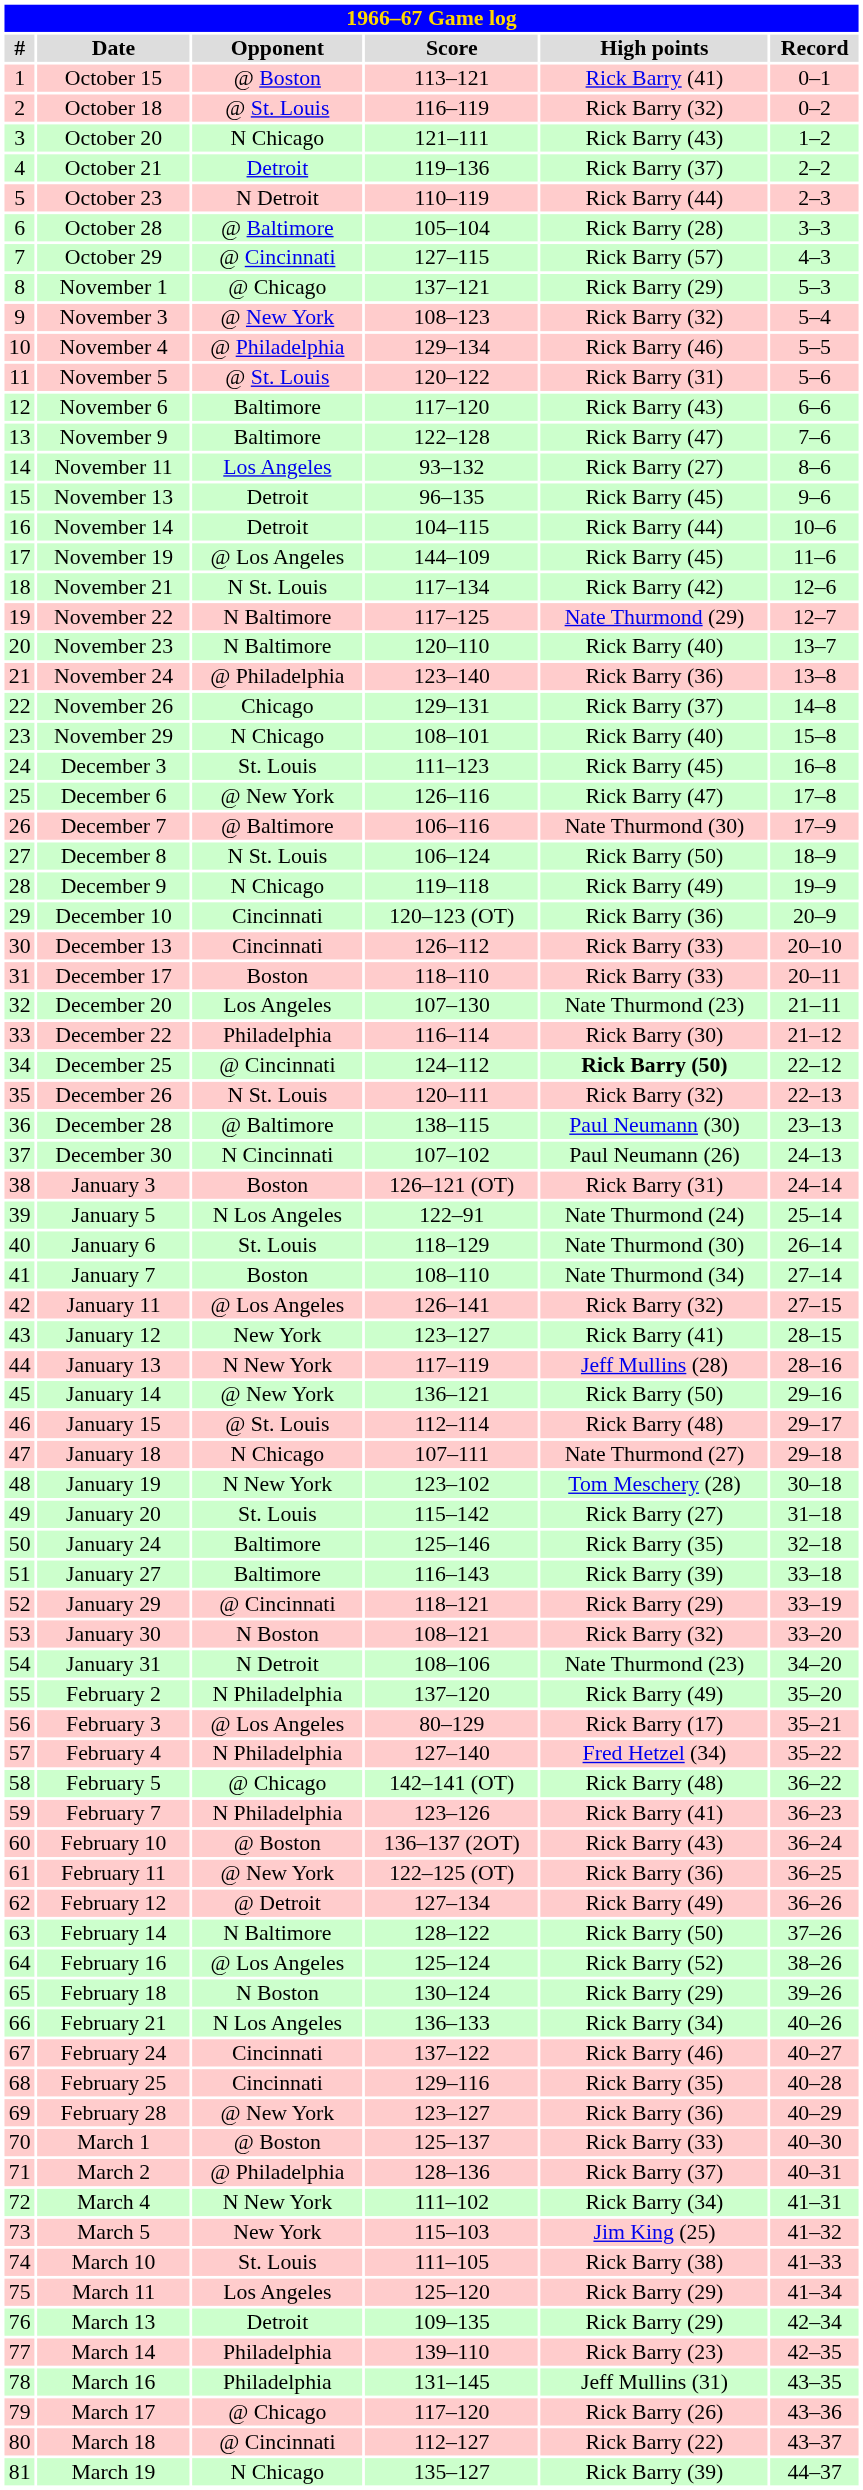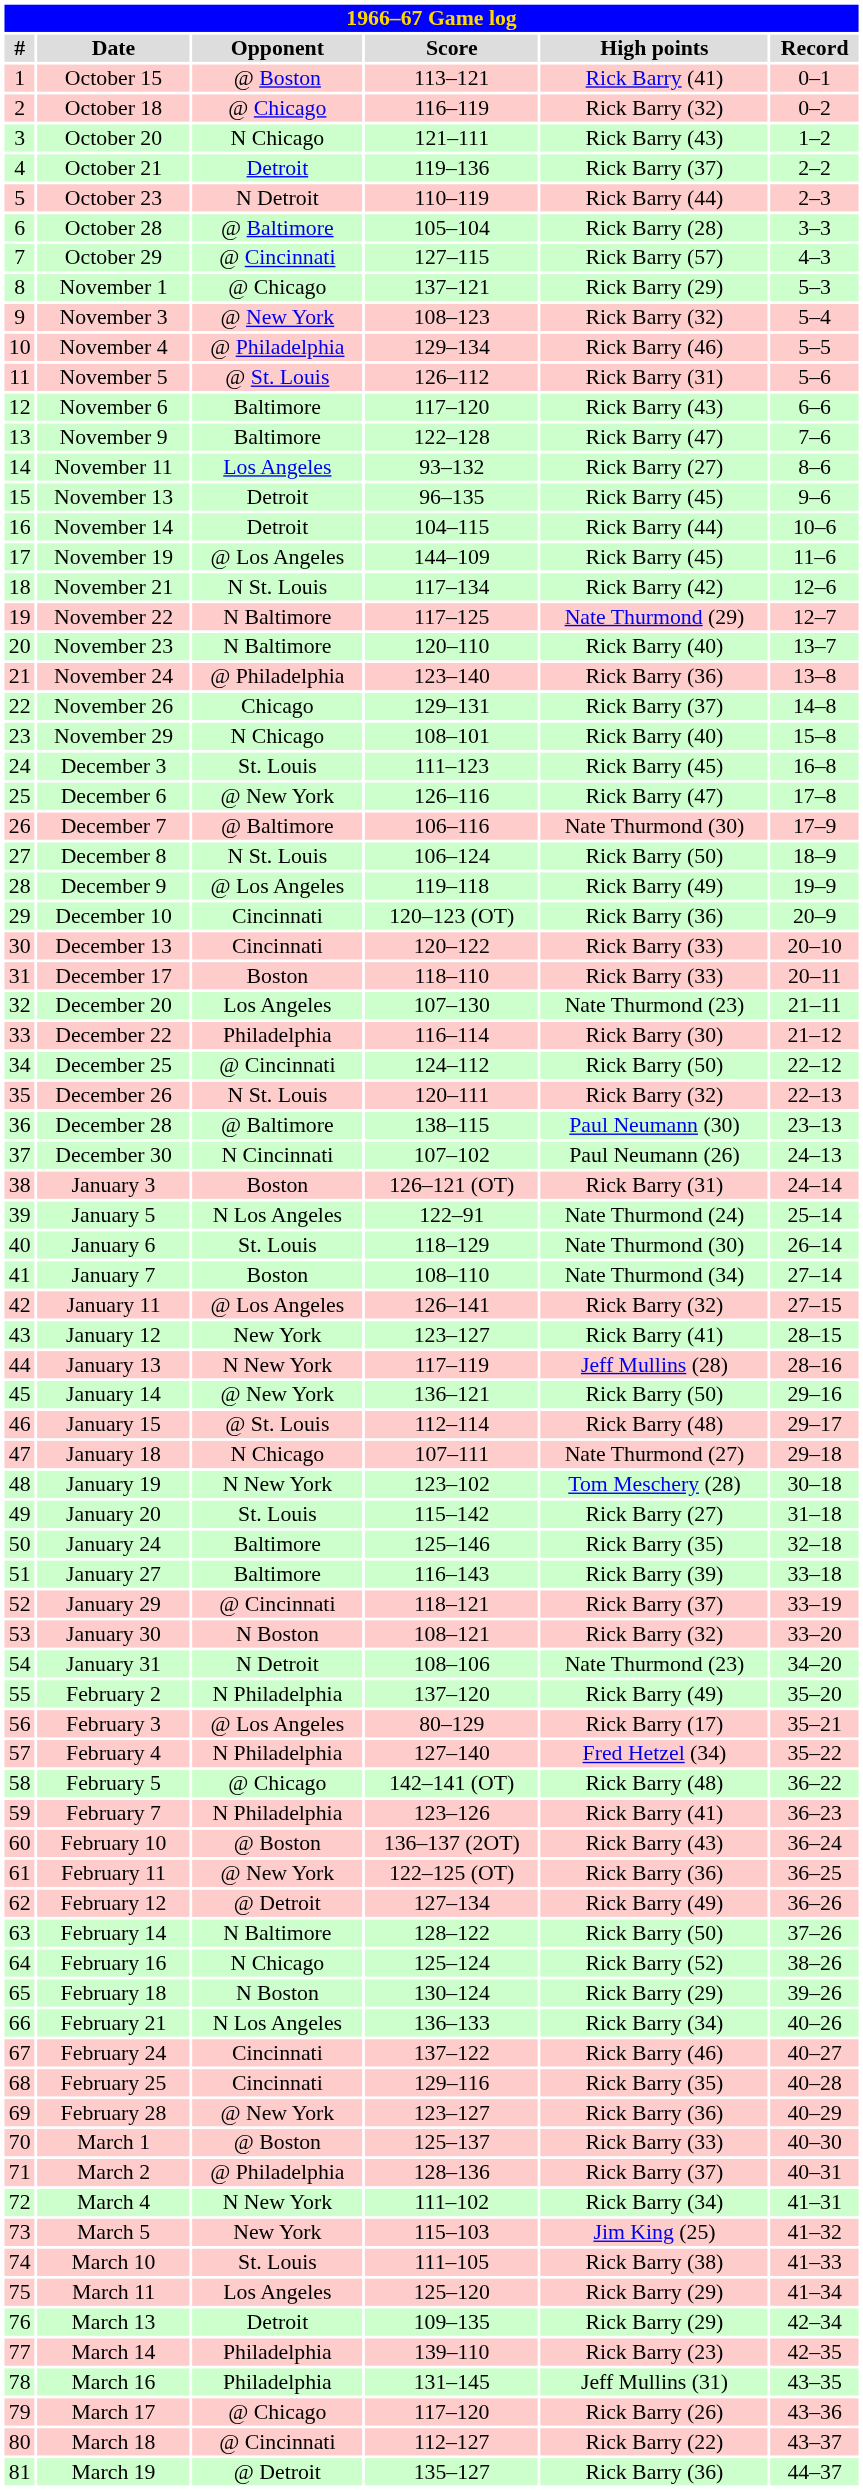 <table class="toccolours collapsible" width=50% style="clear:both; margin:1.5em auto; text-align:center">
 <tr>
 <th colspan=11 style="background:#0000FF; color:#FFD700;">1966–67 Game log</th>
 </tr>
 <tr align="center" bgcolor="#dddddd">
 <td><strong>#</strong></td>
 <td><strong>Date</strong></td>
 <td><strong>Opponent</strong></td>
 <td><strong>Score</strong></td>
 <td><strong>High points</strong></td>
 <td><strong>Record</strong></td>
 </tr>
 <tr align="center" bgcolor="#ffcccc">
 <td>1</td>
 <td>October 15</td>
 <td>@ <a href='#'>Boston</a></td>
 <td>113–121</td>
 <td><a href='#'>Rick Barry</a> (41)</td>
 <td>0–1</td>
 </tr>
 <tr align="center" bgcolor="#ffcccc">
 <td>2</td>
 <td>October 18</td>
-<td>@ <a href='#'>St. Louis</a></td>
+<td>@ <a href='#'>Chicago</a></td>
 <td>116–119</td>
 <td>Rick Barry (32)</td>
 <td>0–2</td>
 </tr>
 <tr align="center" bgcolor="#ccffcc">
 <td>3</td>
 <td>October 20</td>
 <td>N Chicago</td>
 <td>121–111</td>
 <td>Rick Barry (43)</td>
 <td>1–2</td>
 </tr>
 <tr align="center" bgcolor="#ccffcc">
 <td>4</td>
 <td>October 21</td>
 <td><a href='#'>Detroit</a></td>
 <td>119–136</td>
 <td>Rick Barry (37)</td>
 <td>2–2</td>
 </tr>
 <tr align="center" bgcolor="#ffcccc">
 <td>5</td>
 <td>October 23</td>
 <td>N Detroit</td>
 <td>110–119</td>
 <td>Rick Barry (44)</td>
 <td>2–3</td>
 </tr>
 <tr align="center" bgcolor="#ccffcc">
 <td>6</td>
 <td>October 28</td>
 <td>@ <a href='#'>Baltimore</a></td>
 <td>105–104</td>
 <td>Rick Barry (28)</td>
 <td>3–3</td>
 </tr>
 <tr align="center" bgcolor="#ccffcc">
 <td>7</td>
 <td>October 29</td>
 <td>@ <a href='#'>Cincinnati</a></td>
 <td>127–115</td>
 <td>Rick Barry (57)</td>
 <td>4–3</td>
 </tr>
 <tr align="center" bgcolor="#ccffcc">
 <td>8</td>
 <td>November 1</td>
 <td>@ Chicago</td>
 <td>137–121</td>
 <td>Rick Barry (29)</td>
 <td>5–3</td>
 </tr>
 <tr align="center" bgcolor="#ffcccc">
 <td>9</td>
 <td>November 3</td>
 <td>@ <a href='#'>New York</a></td>
 <td>108–123</td>
 <td>Rick Barry (32)</td>
 <td>5–4</td>
 </tr>
 <tr align="center" bgcolor="#ffcccc">
 <td>10</td>
 <td>November 4</td>
 <td>@ <a href='#'>Philadelphia</a></td>
 <td>129–134</td>
 <td>Rick Barry (46)</td>
 <td>5–5</td>
 </tr>
 <tr align="center" bgcolor="#ffcccc">
 <td>11</td>
 <td>November 5</td>
 <td>@ <a href='#'>St. Louis</a></td>
-<td>120–122</td>
+<td>126–112</td>
 <td>Rick Barry (31)</td>
 <td>5–6</td>
 </tr>
 <tr align="center" bgcolor="#ccffcc">
 <td>12</td>
 <td>November 6</td>
 <td>Baltimore</td>
 <td>117–120</td>
 <td>Rick Barry (43)</td>
 <td>6–6</td>
 </tr>
 <tr align="center" bgcolor="#ccffcc">
 <td>13</td>
 <td>November 9</td>
 <td>Baltimore</td>
 <td>122–128</td>
 <td>Rick Barry (47)</td>
 <td>7–6</td>
 </tr>
 <tr align="center" bgcolor="#ccffcc">
 <td>14</td>
 <td>November 11</td>
 <td><a href='#'>Los Angeles</a></td>
 <td>93–132</td>
 <td>Rick Barry (27)</td>
 <td>8–6</td>
 </tr>
 <tr align="center" bgcolor="#ccffcc">
 <td>15</td>
 <td>November 13</td>
 <td>Detroit</td>
 <td>96–135</td>
 <td>Rick Barry (45)</td>
 <td>9–6</td>
 </tr>
 <tr align="center" bgcolor="#ccffcc">
 <td>16</td>
 <td>November 14</td>
 <td>Detroit</td>
 <td>104–115</td>
 <td>Rick Barry (44)</td>
 <td>10–6</td>
 </tr>
 <tr align="center" bgcolor="#ccffcc">
 <td>17</td>
 <td>November 19</td>
 <td>@ Los Angeles</td>
 <td>144–109</td>
 <td>Rick Barry (45)</td>
 <td>11–6</td>
 </tr>
 <tr align="center" bgcolor="#ccffcc">
 <td>18</td>
 <td>November 21</td>
 <td>N St. Louis</td>
 <td>117–134</td>
 <td>Rick Barry (42)</td>
 <td>12–6</td>
 </tr>
 <tr align="center" bgcolor="#ffcccc">
 <td>19</td>
 <td>November 22</td>
 <td>N Baltimore</td>
 <td>117–125</td>
 <td><a href='#'>Nate Thurmond</a> (29)</td>
 <td>12–7</td>
 </tr>
 <tr align="center" bgcolor="#ccffcc">
 <td>20</td>
 <td>November 23</td>
 <td>N Baltimore</td>
 <td>120–110</td>
 <td>Rick Barry (40)</td>
 <td>13–7</td>
 </tr>
 <tr align="center" bgcolor="#ffcccc">
 <td>21</td>
 <td>November 24</td>
 <td>@ Philadelphia</td>
 <td>123–140</td>
 <td>Rick Barry (36)</td>
 <td>13–8</td>
 </tr>
 <tr align="center" bgcolor="#ccffcc">
 <td>22</td>
 <td>November 26</td>
 <td>Chicago</td>
 <td>129–131</td>
 <td>Rick Barry (37)</td>
 <td>14–8</td>
 </tr>
 <tr align="center" bgcolor="#ccffcc">
 <td>23</td>
 <td>November 29</td>
 <td>N Chicago</td>
 <td>108–101</td>
 <td>Rick Barry (40)</td>
 <td>15–8</td>
 </tr>
 <tr align="center" bgcolor="#ccffcc">
 <td>24</td>
 <td>December 3</td>
 <td>St. Louis</td>
 <td>111–123</td>
 <td>Rick Barry (45)</td>
 <td>16–8</td>
 </tr>
 <tr align="center" bgcolor="#ccffcc">
 <td>25</td>
 <td>December 6</td>
 <td>@ New York</td>
 <td>126–116</td>
 <td>Rick Barry (47)</td>
 <td>17–8</td>
 </tr>
 <tr align="center" bgcolor="#ffcccc">
 <td>26</td>
 <td>December 7</td>
 <td>@ Baltimore</td>
 <td>106–116</td>
 <td>Nate Thurmond (30)</td>
 <td>17–9</td>
 </tr>
 <tr align="center" bgcolor="#ccffcc">
 <td>27</td>
 <td>December 8</td>
 <td>N St. Louis</td>
 <td>106–124</td>
 <td>Rick Barry (50)</td>
 <td>18–9</td>
 </tr>
 <tr align="center" bgcolor="#ccffcc">
 <td>28</td>
 <td>December 9</td>
-<td>N Chicago</td>
+<td>@ Los Angeles</td>
 <td>119–118</td>
 <td>Rick Barry (49)</td>
 <td>19–9</td>
 </tr>
 <tr align="center" bgcolor="#ccffcc">
 <td>29</td>
 <td>December 10</td>
 <td>Cincinnati</td>
 <td>120–123 (OT)</td>
 <td>Rick Barry (36)</td>
 <td>20–9</td>
 </tr>
 <tr align="center" bgcolor="#ffcccc">
 <td>30</td>
 <td>December 13</td>
 <td>Cincinnati</td>
-<td>126–112</td>
+<td>120–122</td>
 <td>Rick Barry (33)</td>
 <td>20–10</td>
 </tr>
 <tr align="center" bgcolor="#ffcccc">
 <td>31</td>
 <td>December 17</td>
 <td>Boston</td>
 <td>118–110</td>
 <td>Rick Barry (33)</td>
 <td>20–11</td>
 </tr>
 <tr align="center" bgcolor="#ccffcc">
 <td>32</td>
 <td>December 20</td>
 <td>Los Angeles</td>
 <td>107–130</td>
 <td>Nate Thurmond (23)</td>
 <td>21–11</td>
 </tr>
 <tr align="center" bgcolor="#ffcccc">
 <td>33</td>
 <td>December 22</td>
 <td>Philadelphia</td>
 <td>116–114</td>
 <td>Rick Barry (30)</td>
 <td>21–12</td>
 </tr>
 <tr align="center" bgcolor="#ccffcc">
 <td>34</td>
 <td>December 25</td>
 <td>@ Cincinnati</td>
 <td>124–112</td>
-<td><strong>Rick Barry (50)</strong></td>
+<td>Rick Barry (50)</td>
 <td>22–12</td>
 </tr>
 <tr align="center" bgcolor="#ffcccc">
 <td>35</td>
 <td>December 26</td>
 <td>N St. Louis</td>
 <td>120–111</td>
 <td>Rick Barry (32)</td>
 <td>22–13</td>
 </tr>
 <tr align="center" bgcolor="#ccffcc">
 <td>36</td>
 <td>December 28</td>
 <td>@ Baltimore</td>
 <td>138–115</td>
 <td><a href='#'>Paul Neumann</a> (30)</td>
 <td>23–13</td>
 </tr>
 <tr align="center" bgcolor="#ccffcc">
 <td>37</td>
 <td>December 30</td>
 <td>N Cincinnati</td>
 <td>107–102</td>
 <td>Paul Neumann (26)</td>
 <td>24–13</td>
 </tr>
 <tr align="center" bgcolor="#ffcccc">
 <td>38</td>
 <td>January 3</td>
 <td>Boston</td>
 <td>126–121 (OT)</td>
 <td>Rick Barry (31)</td>
 <td>24–14</td>
 </tr>
 <tr align="center" bgcolor="#ccffcc">
 <td>39</td>
 <td>January 5</td>
 <td>N Los Angeles</td>
 <td>122–91</td>
 <td>Nate Thurmond (24)</td>
 <td>25–14</td>
 </tr>
 <tr align="center" bgcolor="#ccffcc">
 <td>40</td>
 <td>January 6</td>
 <td>St. Louis</td>
 <td>118–129</td>
 <td>Nate Thurmond (30)</td>
 <td>26–14</td>
 </tr>
 <tr align="center" bgcolor="#ccffcc">
 <td>41</td>
 <td>January 7</td>
 <td>Boston</td>
 <td>108–110</td>
 <td>Nate Thurmond (34)</td>
 <td>27–14</td>
 </tr>
 <tr align="center" bgcolor="#ffcccc">
 <td>42</td>
 <td>January 11</td>
 <td>@ Los Angeles</td>
 <td>126–141</td>
 <td>Rick Barry (32)</td>
 <td>27–15</td>
 </tr>
 <tr align="center" bgcolor="#ccffcc">
 <td>43</td>
 <td>January 12</td>
 <td>New York</td>
 <td>123–127</td>
 <td>Rick Barry (41)</td>
 <td>28–15</td>
 </tr>
 <tr align="center" bgcolor="#ffcccc">
 <td>44</td>
 <td>January 13</td>
 <td>N New York</td>
 <td>117–119</td>
 <td><a href='#'>Jeff Mullins</a> (28)</td>
 <td>28–16</td>
 </tr>
 <tr align="center" bgcolor="#ccffcc">
 <td>45</td>
 <td>January 14</td>
 <td>@ New York</td>
 <td>136–121</td>
 <td>Rick Barry (50)</td>
 <td>29–16</td>
 </tr>
 <tr align="center" bgcolor="#ffcccc">
 <td>46</td>
 <td>January 15</td>
 <td>@ St. Louis</td>
 <td>112–114</td>
 <td>Rick Barry (48)</td>
 <td>29–17</td>
 </tr>
 <tr align="center" bgcolor="#ffcccc">
 <td>47</td>
 <td>January 18</td>
 <td>N Chicago</td>
 <td>107–111</td>
 <td>Nate Thurmond (27)</td>
 <td>29–18</td>
 </tr>
 <tr align="center" bgcolor="#ccffcc">
 <td>48</td>
 <td>January 19</td>
 <td>N New York</td>
 <td>123–102</td>
 <td><a href='#'>Tom Meschery</a> (28)</td>
 <td>30–18</td>
 </tr>
 <tr align="center" bgcolor="#ccffcc">
 <td>49</td>
 <td>January 20</td>
 <td>St. Louis</td>
 <td>115–142</td>
 <td>Rick Barry (27)</td>
 <td>31–18</td>
 </tr>
 <tr align="center" bgcolor="#ccffcc">
 <td>50</td>
 <td>January 24</td>
 <td>Baltimore</td>
 <td>125–146</td>
 <td>Rick Barry (35)</td>
 <td>32–18</td>
 </tr>
 <tr align="center" bgcolor="#ccffcc">
 <td>51</td>
 <td>January 27</td>
 <td>Baltimore</td>
 <td>116–143</td>
 <td>Rick Barry (39)</td>
 <td>33–18</td>
 </tr>
 <tr align="center" bgcolor="#ffcccc">
 <td>52</td>
 <td>January 29</td>
 <td>@ Cincinnati</td>
 <td>118–121</td>
-<td>Rick Barry (29)</td>
+<td>Rick Barry (37)</td>
 <td>33–19</td>
 </tr>
 <tr align="center" bgcolor="#ffcccc">
 <td>53</td>
 <td>January 30</td>
 <td>N Boston</td>
 <td>108–121</td>
 <td>Rick Barry (32)</td>
 <td>33–20</td>
 </tr>
 <tr align="center" bgcolor="#ccffcc">
 <td>54</td>
 <td>January 31</td>
 <td>N Detroit</td>
 <td>108–106</td>
 <td>Nate Thurmond (23)</td>
 <td>34–20</td>
 </tr>
 <tr align="center" bgcolor="#ccffcc">
 <td>55</td>
 <td>February 2</td>
 <td>N Philadelphia</td>
 <td>137–120</td>
 <td>Rick Barry (49)</td>
 <td>35–20</td>
 </tr>
 <tr align="center" bgcolor="#ffcccc">
 <td>56</td>
 <td>February 3</td>
 <td>@ Los Angeles</td>
 <td>80–129</td>
 <td>Rick Barry (17)</td>
 <td>35–21</td>
 </tr>
 <tr align="center" bgcolor="#ffcccc">
 <td>57</td>
 <td>February 4</td>
 <td>N Philadelphia</td>
 <td>127–140</td>
 <td><a href='#'>Fred Hetzel</a> (34)</td>
 <td>35–22</td>
 </tr>
 <tr align="center" bgcolor="#ccffcc">
 <td>58</td>
 <td>February 5</td>
 <td>@ Chicago</td>
 <td>142–141 (OT)</td>
 <td>Rick Barry (48)</td>
 <td>36–22</td>
 </tr>
 <tr align="center" bgcolor="#ffcccc">
 <td>59</td>
 <td>February 7</td>
 <td>N Philadelphia</td>
 <td>123–126</td>
 <td>Rick Barry (41)</td>
 <td>36–23</td>
 </tr>
 <tr align="center" bgcolor="#ffcccc">
 <td>60</td>
 <td>February 10</td>
 <td>@ Boston</td>
 <td>136–137 (2OT)</td>
 <td>Rick Barry (43)</td>
 <td>36–24</td>
 </tr>
 <tr align="center" bgcolor="#ffcccc">
 <td>61</td>
 <td>February 11</td>
 <td>@ New York</td>
 <td>122–125 (OT)</td>
 <td>Rick Barry (36)</td>
 <td>36–25</td>
 </tr>
 <tr align="center" bgcolor="#ffcccc">
 <td>62</td>
 <td>February 12</td>
 <td>@ Detroit</td>
 <td>127–134</td>
 <td>Rick Barry (49)</td>
 <td>36–26</td>
 </tr>
 <tr align="center" bgcolor="#ccffcc">
 <td>63</td>
 <td>February 14</td>
 <td>N Baltimore</td>
 <td>128–122</td>
 <td>Rick Barry (50)</td>
 <td>37–26</td>
 </tr>
 <tr align="center" bgcolor="#ccffcc">
 <td>64</td>
 <td>February 16</td>
-<td>@ Los Angeles</td>
+<td>N Chicago</td>
 <td>125–124</td>
 <td>Rick Barry (52)</td>
 <td>38–26</td>
 </tr>
 <tr align="center" bgcolor="#ccffcc">
 <td>65</td>
 <td>February 18</td>
 <td>N Boston</td>
 <td>130–124</td>
 <td>Rick Barry (29)</td>
 <td>39–26</td>
 </tr>
 <tr align="center" bgcolor="#ccffcc">
 <td>66</td>
 <td>February 21</td>
 <td>N Los Angeles</td>
 <td>136–133</td>
 <td>Rick Barry (34)</td>
 <td>40–26</td>
 </tr>
 <tr align="center" bgcolor="#ffcccc">
 <td>67</td>
 <td>February 24</td>
 <td>Cincinnati</td>
 <td>137–122</td>
 <td>Rick Barry (46)</td>
 <td>40–27</td>
 </tr>
 <tr align="center" bgcolor="#ffcccc">
 <td>68</td>
 <td>February 25</td>
 <td>Cincinnati</td>
 <td>129–116</td>
 <td>Rick Barry (35)</td>
 <td>40–28</td>
 </tr>
 <tr align="center" bgcolor="#ffcccc">
 <td>69</td>
 <td>February 28</td>
 <td>@ New York</td>
 <td>123–127</td>
 <td>Rick Barry (36)</td>
 <td>40–29</td>
 </tr>
 <tr align="center" bgcolor="#ffcccc">
 <td>70</td>
 <td>March 1</td>
 <td>@ Boston</td>
 <td>125–137</td>
 <td>Rick Barry (33)</td>
 <td>40–30</td>
 </tr>
 <tr align="center" bgcolor="#ffcccc">
 <td>71</td>
 <td>March 2</td>
 <td>@ Philadelphia</td>
 <td>128–136</td>
 <td>Rick Barry (37)</td>
 <td>40–31</td>
 </tr>
 <tr align="center" bgcolor="#ccffcc">
 <td>72</td>
 <td>March 4</td>
 <td>N New York</td>
 <td>111–102</td>
 <td>Rick Barry (34)</td>
 <td>41–31</td>
 </tr>
 <tr align="center" bgcolor="#ffcccc">
 <td>73</td>
 <td>March 5</td>
 <td>New York</td>
 <td>115–103</td>
 <td><a href='#'>Jim King</a> (25)</td>
 <td>41–32</td>
 </tr>
 <tr align="center" bgcolor="#ffcccc">
 <td>74</td>
 <td>March 10</td>
 <td>St. Louis</td>
 <td>111–105</td>
 <td>Rick Barry (38)</td>
 <td>41–33</td>
 </tr>
 <tr align="center" bgcolor="#ffcccc">
 <td>75</td>
 <td>March 11</td>
 <td>Los Angeles</td>
 <td>125–120</td>
 <td>Rick Barry (29)</td>
 <td>41–34</td>
 </tr>
 <tr align="center" bgcolor="#ccffcc">
 <td>76</td>
 <td>March 13</td>
 <td>Detroit</td>
 <td>109–135</td>
 <td>Rick Barry (29)</td>
 <td>42–34</td>
 </tr>
 <tr align="center" bgcolor="#ffcccc">
 <td>77</td>
 <td>March 14</td>
 <td>Philadelphia</td>
 <td>139–110</td>
 <td>Rick Barry (23)</td>
 <td>42–35</td>
 </tr>
 <tr align="center" bgcolor="#ccffcc">
 <td>78</td>
 <td>March 16</td>
 <td>Philadelphia</td>
 <td>131–145</td>
 <td>Jeff Mullins (31)</td>
 <td>43–35</td>
 </tr>
 <tr align="center" bgcolor="#ffcccc">
 <td>79</td>
 <td>March 17</td>
 <td>@ Chicago</td>
 <td>117–120</td>
 <td>Rick Barry (26)</td>
 <td>43–36</td>
 </tr>
 <tr align="center" bgcolor="#ffcccc">
 <td>80</td>
 <td>March 18</td>
 <td>@ Cincinnati</td>
 <td>112–127</td>
 <td>Rick Barry (22)</td>
 <td>43–37</td>
 </tr>
 <tr align="center" bgcolor="#ccffcc">
 <td>81</td>
 <td>March 19</td>
-<td>N Chicago</td>
+<td>@ Detroit</td>
 <td>135–127</td>
-<td>Rick Barry (39)</td>
+<td>Rick Barry (36)</td>
 <td>44–37</td>
 </tr>
 </table>
